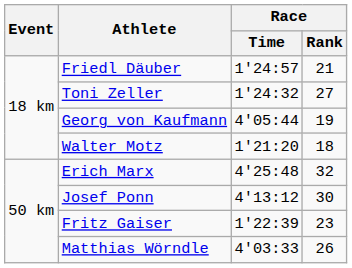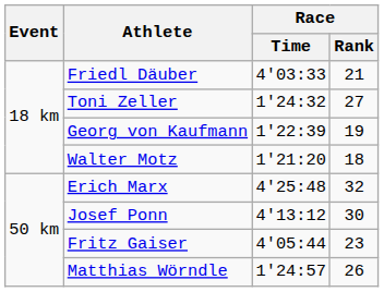 <table class="wikitable" border="1" style="font-size:90%">
 <tr>
 <th rowspan=2>Event</th>
 <th rowspan=2>Athlete</th>
 <th colspan=2>Race</th>
 </tr>
 <tr>
 <th>Time</th>
 <th>Rank</th>
 </tr>
 <tr>
 <td rowspan=4>18 km</td>
 <td><a href='#'>Friedl Däuber</a></td>
-<td align=center>1'24:57</td>
+<td align=center>4'03:33</td>
 <td align=center>21</td>
 </tr>
 <tr>
 <td><a href='#'>Toni Zeller</a></td>
 <td align=center>1'24:32</td>
 <td align=center>27</td>
 </tr>
 <tr>
 <td><a href='#'>Georg von Kaufmann</a></td>
-<td align=center>4'05:44</td>
+<td align=center>1'22:39</td>
 <td align=center>19</td>
 </tr>
 <tr>
 <td><a href='#'>Walter Motz</a></td>
 <td align=center>1'21:20</td>
 <td align=center>18</td>
 </tr>
 <tr>
 <td rowspan=4>50 km</td>
 <td><a href='#'>Erich Marx</a></td>
 <td align=center>4'25:48</td>
 <td align=center>32</td>
 </tr>
 <tr>
 <td><a href='#'>Josef Ponn</a></td>
 <td align=center>4'13:12</td>
 <td align=center>30</td>
 </tr>
 <tr>
 <td><a href='#'>Fritz Gaiser</a></td>
-<td align=center>1'22:39</td>
+<td align=center>4'05:44</td>
 <td align=center>23</td>
 </tr>
 <tr>
 <td><a href='#'>Matthias Wörndle</a></td>
-<td align=center>4'03:33</td>
+<td align=center>1'24:57</td>
 <td align=center>26</td>
 </tr>
 </table>
